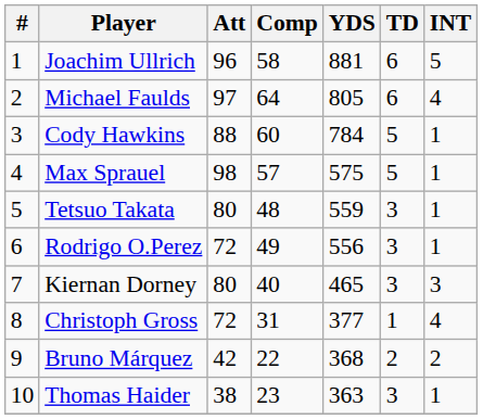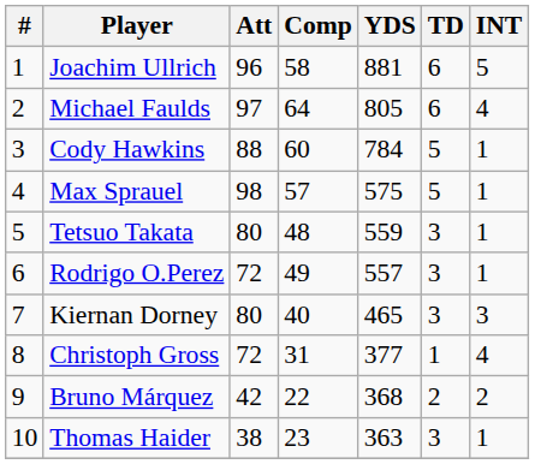 <table class="wikitable sortable">
 <tr>
 <th>#</th>
 <th>Player</th>
 <th>Att</th>
 <th>Comp</th>
 <th>YDS</th>
 <th>TD</th>
 <th>INT</th>
 </tr>
 <tr>
 <td>1</td>
 <td> <a href='#'>Joachim Ullrich</a></td>
 <td>96</td>
 <td>58</td>
 <td>881</td>
 <td>6</td>
 <td>5</td>
 </tr>
 <tr>
 <td>2</td>
 <td> <a href='#'>Michael Faulds</a></td>
 <td>97</td>
 <td>64</td>
 <td>805</td>
 <td>6</td>
 <td>4</td>
 </tr>
 <tr>
 <td>3</td>
 <td> <a href='#'>Cody Hawkins</a></td>
 <td>88</td>
 <td>60</td>
 <td>784</td>
 <td>5</td>
 <td>1</td>
 </tr>
 <tr>
 <td>4</td>
 <td> <a href='#'>Max Sprauel</a></td>
 <td>98</td>
 <td>57</td>
 <td>575</td>
 <td>5</td>
 <td>1</td>
 </tr>
 <tr>
 <td>5</td>
 <td> <a href='#'>Tetsuo Takata</a></td>
 <td>80</td>
 <td>48</td>
 <td>559</td>
 <td>3</td>
 <td>1</td>
 </tr>
 <tr>
 <td>6</td>
 <td> <a href='#'>Rodrigo O.Perez</a></td>
 <td>72</td>
 <td>49</td>
-<td>556</td>
+<td>557</td>
 <td>3</td>
 <td>1</td>
 </tr>
 <tr>
 <td>7</td>
 <td> Kiernan Dorney</td>
 <td>80</td>
 <td>40</td>
 <td>465</td>
 <td>3</td>
 <td>3</td>
 </tr>
 <tr>
 <td>8</td>
 <td> <a href='#'>Christoph Gross</a></td>
 <td>72</td>
 <td>31</td>
 <td>377</td>
 <td>1</td>
 <td>4</td>
 </tr>
 <tr>
 <td>9</td>
 <td> <a href='#'>Bruno Márquez</a></td>
 <td>42</td>
 <td>22</td>
 <td>368</td>
 <td>2</td>
 <td>2</td>
 </tr>
 <tr>
 <td>10</td>
 <td> <a href='#'>Thomas Haider</a></td>
 <td>38</td>
 <td>23</td>
 <td>363</td>
 <td>3</td>
 <td>1</td>
 </tr>
 <tr>
 </tr>
 </table>
